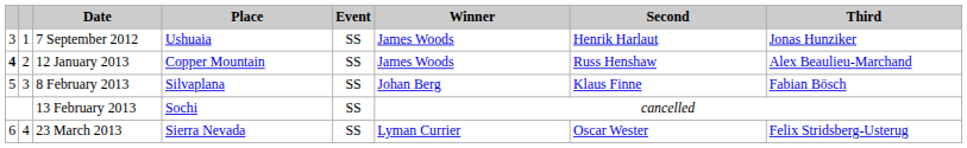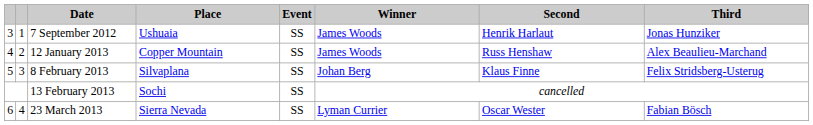 <table class="wikitable plainrowheaders" style="background:#fff; font-size:86%; line-height:16px; border:grey solid 1px; border-collapse:collapse;">
 <tr style="background:#ccc; text-align:center;">
 <th scope="col" style="background:#ccc; width=20 px;"></th>
 <th scope="col" style="background:#ccc; width=30 px;"></th>
 <th scope="col" style="background:#ccc; width:120px;">Date</th>
 <th scope="col" style="background:#ccc; width:160px;">Place</th>
 <th scope="col" style="background:#ccc; width:15px;">Event</th>
 <th scope="col" style="background:#ccc; width:185px;">Winner</th>
 <th scope="col" style="background:#ccc; width:185px;">Second</th>
 <th scope="col" style="background:#ccc; width:185px;">Third</th>
 </tr>
 <tr>
 <td align=center>3</td>
 <td align=center>1</td>
 <td>7 September 2012</td>
 <td> <a href='#'>Ushuaia</a></td>
 <td align=center>SS</td>
 <td> <a href='#'>James Woods</a></td>
 <td> <a href='#'>Henrik Harlaut</a></td>
 <td> <a href='#'>Jonas Hunziker</a></td>
 </tr>
 <tr>
-<td align=center><strong>4</strong></td>
+<td align=center>4</td>
 <td align=center>2</td>
 <td>12 January 2013</td>
 <td> <a href='#'>Copper Mountain</a></td>
 <td align=center>SS</td>
 <td> <a href='#'>James Woods</a></td>
 <td> <a href='#'>Russ Henshaw</a></td>
 <td> <a href='#'>Alex Beaulieu-Marchand</a></td>
 </tr>
 <tr>
 <td align=center>5</td>
 <td align=center>3</td>
 <td>8 February 2013</td>
 <td> <a href='#'>Silvaplana</a></td>
 <td align=center>SS</td>
 <td> <a href='#'>Johan Berg</a></td>
 <td> <a href='#'>Klaus Finne</a></td>
-<td> <a href='#'>Fabian Bösch</a></td>
+<td> <a href='#'>Felix Stridsberg-Usterug</a></td>
 </tr>
 <tr>
 <td colspan=2></td>
 <td>13 February 2013</td>
 <td> <a href='#'>Sochi</a></td>
 <td align=center>SS</td>
 <td colspan=3 align=center><em>cancelled</em></td>
 </tr>
 <tr>
 <td align=center>6</td>
 <td align=center>4</td>
 <td>23 March 2013</td>
 <td> <a href='#'>Sierra Nevada</a></td>
 <td align=center>SS</td>
 <td> <a href='#'>Lyman Currier</a></td>
 <td> <a href='#'>Oscar Wester</a></td>
-<td> <a href='#'>Felix Stridsberg-Usterug</a></td>
+<td> <a href='#'>Fabian Bösch</a></td>
 </tr>
 </table>
